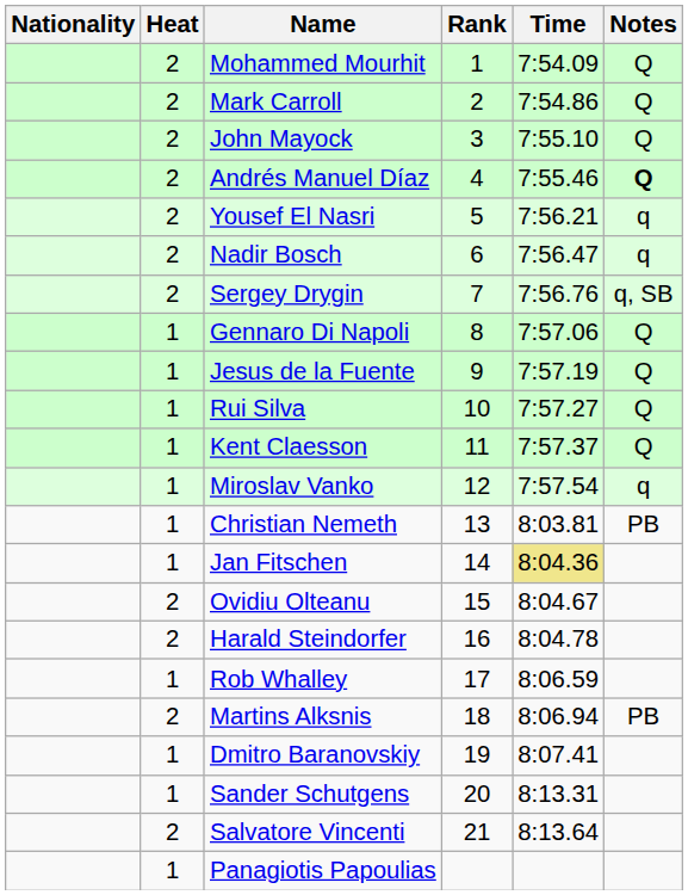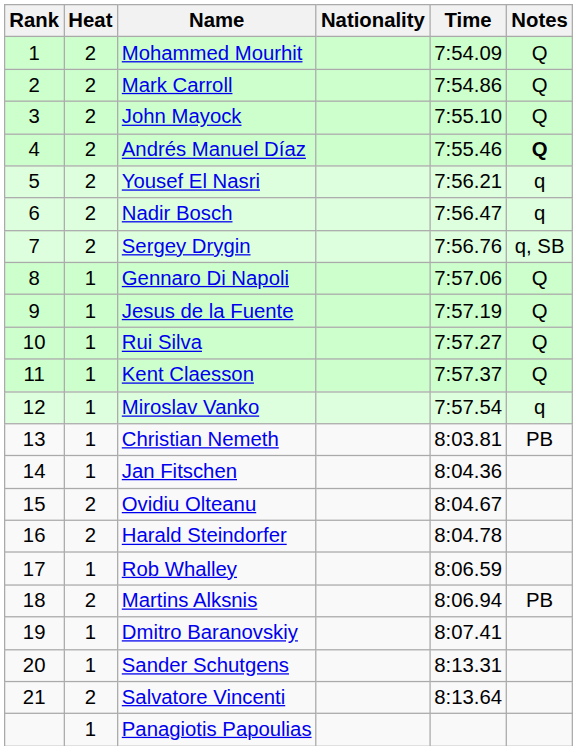 <table class="wikitable sortable" style="text-align:center">
 <tr>
-<th>Nationality</th>
+<th>Rank</th>
 <th>Heat</th>
 <th>Name</th>
-<th>Rank</th>
+<th>Nationality</th>
 <th>Time</th>
 <th>Notes</th>
 </tr>
 <tr bgcolor=ccffcc>
-<td align=left></td>
+<td>1</td>
 <td>2</td>
 <td align="left"><a href='#'>Mohammed Mourhit</a></td>
-<td>1</td>
+<td align=left></td>
 <td>7:54.09</td>
 <td>Q</td>
 </tr>
 <tr bgcolor=ccffcc>
-<td align=left></td>
+<td>2</td>
 <td>2</td>
 <td align="left"><a href='#'>Mark Carroll</a></td>
-<td>2</td>
+<td align=left></td>
 <td>7:54.86</td>
 <td>Q</td>
 </tr>
 <tr bgcolor=ccffcc>
-<td align=left></td>
+<td>3</td>
 <td>2</td>
 <td align="left"><a href='#'>John Mayock</a></td>
-<td>3</td>
+<td align=left></td>
 <td>7:55.10</td>
 <td>Q</td>
 </tr>
 <tr bgcolor=ccffcc>
-<td align=left></td>
+<td>4</td>
 <td>2</td>
 <td align="left"><a href='#'>Andrés Manuel Díaz</a></td>
-<td>4</td>
+<td align=left></td>
 <td>7:55.46</td>
 <td><strong>Q</strong></td>
 </tr>
 <tr bgcolor=ddffdd>
-<td align=left></td>
+<td>5</td>
 <td>2</td>
 <td align="left"><a href='#'>Yousef El Nasri</a></td>
-<td>5</td>
+<td align=left></td>
 <td>7:56.21</td>
 <td>q</td>
 </tr>
 <tr bgcolor=ddffdd>
-<td align=left></td>
+<td>6</td>
 <td>2</td>
 <td align="left"><a href='#'>Nadir Bosch</a></td>
-<td>6</td>
+<td align=left></td>
 <td>7:56.47</td>
 <td>q</td>
 </tr>
 <tr bgcolor=ddffdd>
-<td align=left></td>
+<td>7</td>
 <td>2</td>
 <td align="left"><a href='#'>Sergey Drygin</a></td>
-<td>7</td>
+<td align=left></td>
 <td>7:56.76</td>
 <td>q, SB</td>
 </tr>
 <tr bgcolor=ccffcc>
-<td align=left></td>
+<td>8</td>
 <td>1</td>
 <td align="left"><a href='#'>Gennaro Di Napoli</a></td>
-<td>8</td>
+<td align=left></td>
 <td>7:57.06</td>
 <td>Q</td>
 </tr>
 <tr bgcolor=ccffcc>
-<td align=left></td>
+<td>9</td>
 <td>1</td>
 <td align="left"><a href='#'>Jesus de la Fuente</a></td>
-<td>9</td>
+<td align=left></td>
 <td>7:57.19</td>
 <td>Q</td>
 </tr>
 <tr bgcolor=ccffcc>
-<td align=left></td>
+<td>10</td>
 <td>1</td>
 <td align="left"><a href='#'>Rui Silva</a></td>
-<td>10</td>
+<td align=left></td>
 <td>7:57.27</td>
 <td>Q</td>
 </tr>
 <tr bgcolor=ccffcc>
-<td align=left></td>
+<td>11</td>
 <td>1</td>
 <td align="left"><a href='#'>Kent Claesson</a></td>
-<td>11</td>
+<td align=left></td>
 <td>7:57.37</td>
 <td>Q</td>
 </tr>
 <tr bgcolor=ddffdd>
-<td align=left></td>
+<td>12</td>
 <td>1</td>
 <td align="left"><a href='#'>Miroslav Vanko</a></td>
-<td>12</td>
+<td align=left></td>
 <td>7:57.54</td>
 <td>q</td>
 </tr>
 <tr>
-<td align=left></td>
+<td>13</td>
 <td>1</td>
 <td align="left"><a href='#'>Christian Nemeth</a></td>
-<td>13</td>
+<td align=left></td>
 <td>8:03.81</td>
 <td>PB</td>
 </tr>
 <tr>
-<td align=left></td>
+<td>14</td>
 <td>1</td>
 <td align="left"><a href='#'>Jan Fitschen</a></td>
-<td>14</td>
-<td style="background: khaki;">8:04.36</td>
+<td align=left></td>
+<td>8:04.36</td>
 <td></td>
 </tr>
 <tr>
-<td align=left></td>
+<td>15</td>
 <td>2</td>
 <td align="left"><a href='#'>Ovidiu Olteanu</a></td>
-<td>15</td>
+<td align=left></td>
 <td>8:04.67</td>
 <td></td>
 </tr>
 <tr>
-<td align=left></td>
+<td>16</td>
 <td>2</td>
 <td align="left"><a href='#'>Harald Steindorfer</a></td>
-<td>16</td>
+<td align=left></td>
 <td>8:04.78</td>
 <td></td>
 </tr>
 <tr>
-<td align=left></td>
+<td>17</td>
 <td>1</td>
 <td align="left"><a href='#'>Rob Whalley</a></td>
-<td>17</td>
+<td align=left></td>
 <td>8:06.59</td>
 <td></td>
 </tr>
 <tr>
-<td align=left></td>
+<td>18</td>
 <td>2</td>
 <td align="left"><a href='#'>Martins Alksnis</a></td>
-<td>18</td>
+<td align=left></td>
 <td>8:06.94</td>
 <td>PB</td>
 </tr>
 <tr>
-<td align=left></td>
+<td>19</td>
 <td>1</td>
 <td align="left"><a href='#'>Dmitro Baranovskiy</a></td>
-<td>19</td>
+<td align=left></td>
 <td>8:07.41</td>
 <td></td>
 </tr>
 <tr>
-<td align=left></td>
+<td>20</td>
 <td>1</td>
 <td align="left"><a href='#'>Sander Schutgens</a></td>
-<td>20</td>
+<td align=left></td>
 <td>8:13.31</td>
 <td></td>
 </tr>
 <tr>
-<td align=left></td>
+<td>21</td>
 <td>2</td>
 <td align="left"><a href='#'>Salvatore Vincenti</a></td>
-<td>21</td>
+<td align=left></td>
 <td>8:13.64</td>
 <td></td>
 </tr>
 <tr>
-<td align=left></td>
+<td></td>
 <td>1</td>
 <td align="left"><a href='#'>Panagiotis Papoulias</a></td>
-<td></td>
+<td align=left></td>
 <td></td>
 <td></td>
 </tr>
 </table>
